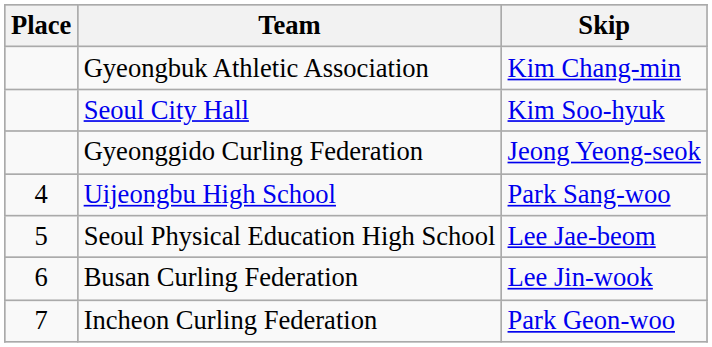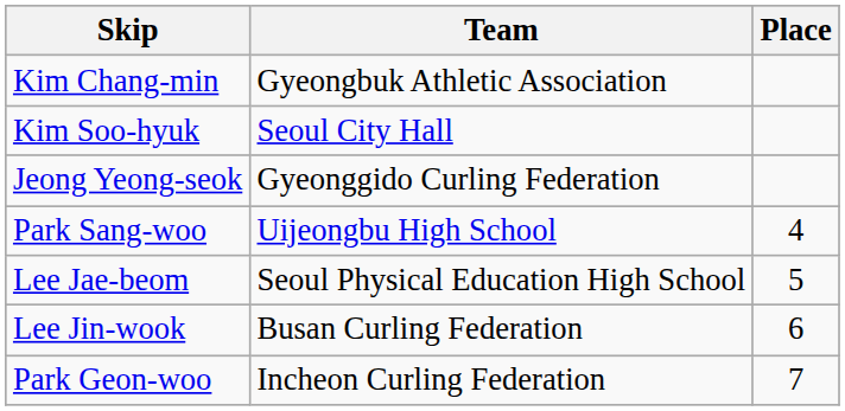 <table class="wikitable">
 <tr>
+<th>Skip</th>
+<th>Team</th>
 <th>Place</th>
-<th>Team</th>
-<th>Skip</th>
 </tr>
 <tr>
+<td><a href='#'>Kim Chang-min</a></td>
+<td> Gyeongbuk Athletic Association</td>
 <td align=center></td>
-<td> Gyeongbuk Athletic Association</td>
-<td><a href='#'>Kim Chang-min</a></td>
 </tr>
 <tr>
+<td><a href='#'>Kim Soo-hyuk</a></td>
+<td> <a href='#'>Seoul City Hall</a></td>
 <td align=center></td>
-<td> <a href='#'>Seoul City Hall</a></td>
-<td><a href='#'>Kim Soo-hyuk</a></td>
 </tr>
 <tr>
+<td><a href='#'>Jeong Yeong-seok</a></td>
+<td> Gyeonggido Curling Federation</td>
 <td align=center></td>
-<td> Gyeonggido Curling Federation</td>
-<td><a href='#'>Jeong Yeong-seok</a></td>
 </tr>
 <tr>
+<td><a href='#'>Park Sang-woo</a></td>
+<td> <a href='#'>Uijeongbu High School</a></td>
 <td align=center>4</td>
-<td> <a href='#'>Uijeongbu High School</a></td>
-<td><a href='#'>Park Sang-woo</a></td>
 </tr>
 <tr>
+<td><a href='#'>Lee Jae-beom</a></td>
+<td> Seoul Physical Education High School</td>
 <td align=center>5</td>
-<td> Seoul Physical Education High School</td>
-<td><a href='#'>Lee Jae-beom</a></td>
 </tr>
 <tr>
+<td><a href='#'>Lee Jin-wook</a></td>
+<td> Busan Curling Federation</td>
 <td align=center>6</td>
-<td> Busan Curling Federation</td>
-<td><a href='#'>Lee Jin-wook</a></td>
 </tr>
 <tr>
+<td><a href='#'>Park Geon-woo</a></td>
+<td> Incheon Curling Federation</td>
 <td align=center>7</td>
-<td> Incheon Curling Federation</td>
-<td><a href='#'>Park Geon-woo</a></td>
 </tr>
 </table>
